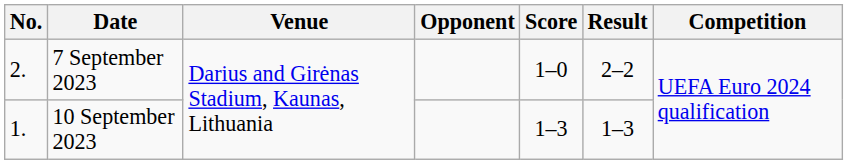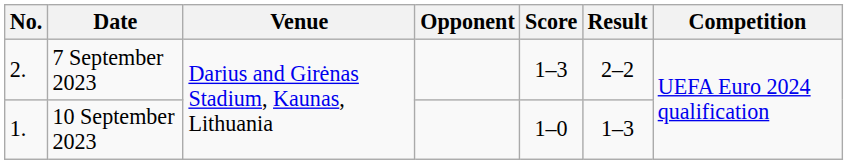 <table class="wikitable">
 <tr>
 <th>No.</th>
 <th>Date</th>
 <th>Venue</th>
 <th>Opponent</th>
 <th>Score</th>
 <th>Result</th>
 <th>Competition</th>
 </tr>
 <tr>
 <td>2.</td>
 <td>7 September 2023</td>
 <td rowspan="2"><a href='#'>Darius and Girėnas Stadium</a>, <a href='#'>Kaunas</a>, Lithuania</td>
 <td></td>
-<td align=center>1–0</td>
+<td align=center>1–3</td>
 <td align=center>2–2</td>
 <td rowspan="2"><a href='#'>UEFA Euro 2024 qualification</a></td>
 </tr>
 <tr>
 <td>1.</td>
 <td>10 September 2023</td>
 <td></td>
-<td align=center>1–3</td>
+<td align=center>1–0</td>
 <td align=center>1–3</td>
 </tr>
 </table>
